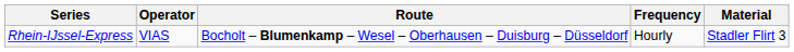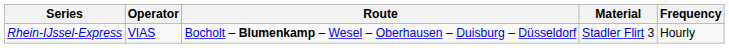 <table class="wikitable vatop">
 <tr>
 <th>Series</th>
 <th>Operator</th>
 <th>Route</th>
+<th>Material</th>
 <th>Frequency</th>
-<th>Material</th>
 </tr>
 <tr>
 <td> <em><a href='#'>Rhein-IJssel-Express</a></em></td>
 <td><a href='#'>VIAS</a></td>
 <td><a href='#'>Bocholt</a> – <strong>Blumenkamp</strong> – <a href='#'>Wesel</a> – <a href='#'>Oberhausen</a> – <a href='#'>Duisburg</a> – <a href='#'>Düsseldorf</a></td>
+<td><a href='#'>Stadler Flirt</a> 3</td>
 <td>Hourly</td>
-<td><a href='#'>Stadler Flirt</a> 3</td>
 </tr>
 </table>
